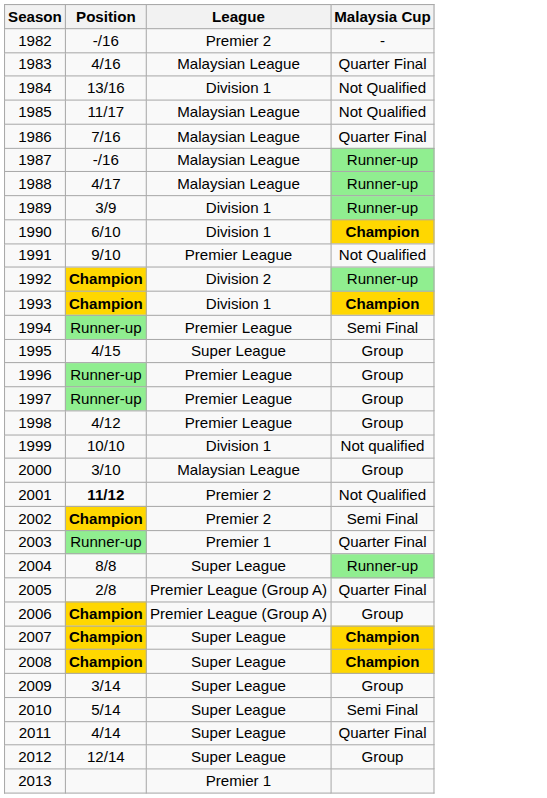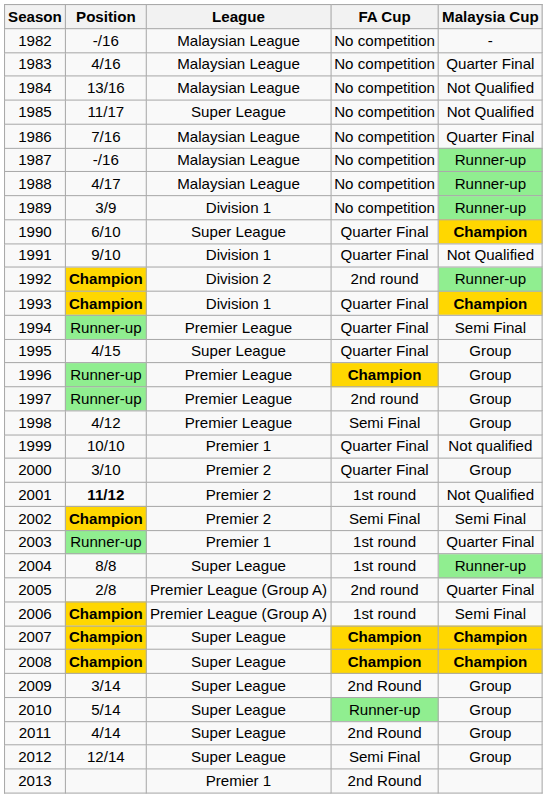 <table class="wikitable" style="font-size:90%; text-align:center;">
 <tr bgcolor="#CCCCCC" align="center">
 <th>Season</th>
 <th>Position</th>
 <th>League</th>
+<th>FA Cup</th>
 <th>Malaysia Cup</th>
 </tr>
 <tr>
 <td>1982</td>
 <td>-/16</td>
-<td>Premier 2</td>
+<td>Malaysian League</td>
+<td>No competition</td>
 <td>-</td>
 </tr>
 <tr>
 <td>1983</td>
 <td>4/16</td>
 <td>Malaysian League</td>
+<td>No competition</td>
 <td>Quarter Final</td>
 </tr>
 <tr>
 <td>1984</td>
 <td>13/16</td>
-<td>Division 1</td>
+<td>Malaysian League</td>
+<td>No competition</td>
 <td>Not Qualified</td>
 </tr>
 <tr>
 <td>1985</td>
 <td>11/17</td>
-<td>Malaysian League</td>
+<td>Super League</td>
+<td>No competition</td>
 <td>Not Qualified</td>
 </tr>
 <tr>
 <td>1986</td>
 <td>7/16</td>
 <td>Malaysian League</td>
+<td>No competition</td>
 <td>Quarter Final</td>
 </tr>
 <tr>
 <td>1987</td>
 <td>-/16</td>
 <td>Malaysian League</td>
+<td>No competition</td>
 <td style="background:lightgreen;">Runner-up</td>
 </tr>
 <tr>
 <td>1988</td>
 <td>4/17</td>
 <td>Malaysian League</td>
+<td>No competition</td>
 <td style="background:lightgreen;">Runner-up</td>
 </tr>
 <tr>
 <td>1989</td>
 <td>3/9</td>
 <td>Division 1</td>
+<td>No competition</td>
 <td style="background:lightgreen;">Runner-up</td>
 </tr>
 <tr>
 <td>1990</td>
 <td>6/10</td>
-<td>Division 1</td>
+<td>Super League</td>
+<td>Quarter Final</td>
 <td style="background:gold;"><strong>Champion</strong></td>
 </tr>
 <tr>
 <td>1991</td>
 <td>9/10</td>
-<td>Premier League</td>
+<td>Division 1</td>
+<td>Quarter Final</td>
 <td>Not Qualified</td>
 </tr>
 <tr>
 <td>1992</td>
 <td style="background:gold;"><strong>Champion</strong></td>
 <td>Division 2</td>
+<td>2nd round</td>
 <td style="background:lightgreen;">Runner-up</td>
 </tr>
 <tr>
 <td>1993</td>
 <td style="background:gold;"><strong>Champion</strong></td>
 <td>Division 1</td>
+<td>Quarter Final</td>
 <td style="background:gold;"><strong>Champion</strong></td>
 </tr>
 <tr>
 <td>1994</td>
 <td style="background:lightgreen;">Runner-up</td>
 <td>Premier League</td>
+<td>Quarter Final</td>
 <td>Semi Final</td>
 </tr>
 <tr>
 <td>1995</td>
 <td>4/15</td>
 <td>Super League</td>
+<td>Quarter Final</td>
 <td>Group</td>
 </tr>
 <tr>
 <td>1996</td>
 <td style="background:lightgreen;">Runner-up</td>
 <td>Premier League</td>
+<td style="background:gold;"><strong>Champion</strong></td>
 <td>Group</td>
 </tr>
 <tr>
 <td>1997</td>
 <td style="background:lightgreen;">Runner-up</td>
 <td>Premier League</td>
+<td>2nd round</td>
 <td>Group</td>
 </tr>
 <tr>
 <td>1998</td>
 <td>4/12</td>
 <td>Premier League</td>
+<td>Semi Final</td>
 <td>Group</td>
 </tr>
 <tr>
 <td>1999</td>
 <td>10/10</td>
-<td>Division 1</td>
+<td>Premier 1</td>
+<td>Quarter Final</td>
 <td>Not qualified</td>
 </tr>
 <tr>
 <td>2000</td>
 <td>3/10</td>
-<td>Malaysian League</td>
+<td>Premier 2</td>
+<td>Quarter Final</td>
 <td>Group</td>
 </tr>
 <tr>
 <td>2001</td>
 <td><strong>11/12</strong></td>
 <td>Premier 2</td>
+<td>1st round</td>
 <td>Not Qualified</td>
 </tr>
 <tr>
 <td>2002</td>
 <td style="background:gold;"><strong>Champion</strong></td>
 <td>Premier 2</td>
 <td>Semi Final</td>
+<td>Semi Final</td>
 </tr>
 <tr>
 <td>2003</td>
 <td style="background:lightgreen;">Runner-up</td>
 <td>Premier 1</td>
+<td>1st round</td>
 <td>Quarter Final</td>
 </tr>
 <tr>
 <td>2004</td>
 <td>8/8</td>
 <td>Super League</td>
+<td>1st round</td>
 <td style="background:lightgreen;">Runner-up</td>
 </tr>
 <tr>
 <td>2005</td>
 <td>2/8</td>
 <td>Premier League (Group A)</td>
+<td>2nd round</td>
 <td>Quarter Final</td>
 </tr>
 <tr>
 <td>2006</td>
 <td style="background:gold;"><strong>Champion</strong></td>
 <td>Premier League (Group A)</td>
-<td>Group</td>
+<td>1st round</td>
+<td>Semi Final</td>
 </tr>
 <tr>
 <td>2007</td>
 <td style="background:gold;"><strong>Champion</strong></td>
 <td>Super League</td>
+<td style="background:gold;"><strong>Champion</strong></td>
 <td style="background:gold;"><strong>Champion</strong></td>
 </tr>
 <tr>
 <td>2008</td>
 <td style="background:gold;"><strong>Champion</strong></td>
 <td>Super League</td>
 <td style="background:gold;"><strong>Champion</strong></td>
+<td style="background:gold;"><strong>Champion</strong></td>
 </tr>
 <tr>
 <td>2009</td>
 <td>3/14</td>
 <td>Super League</td>
+<td>2nd Round</td>
 <td>Group</td>
 </tr>
 <tr>
 <td>2010</td>
 <td>5/14</td>
 <td>Super League</td>
-<td>Semi Final</td>
+<td style="background:lightgreen;">Runner-up</td>
+<td>Group</td>
 </tr>
 <tr>
 <td>2011</td>
 <td>4/14</td>
 <td>Super League</td>
-<td>Quarter Final</td>
+<td>2nd Round</td>
+<td>Group</td>
 </tr>
 <tr>
 <td>2012</td>
 <td>12/14</td>
 <td>Super League</td>
+<td>Semi Final</td>
 <td>Group</td>
 </tr>
 <tr>
 <td>2013</td>
 <td></td>
 <td>Premier 1</td>
+<td>2nd Round</td>
 <td></td>
 </tr>
 </table>
